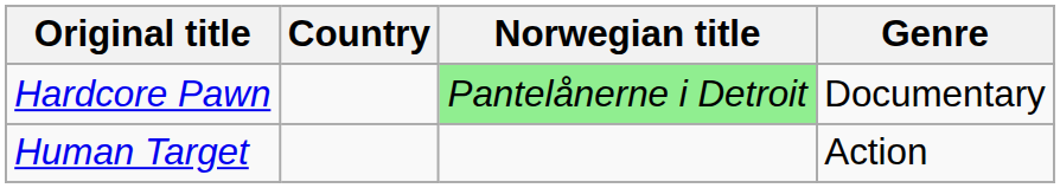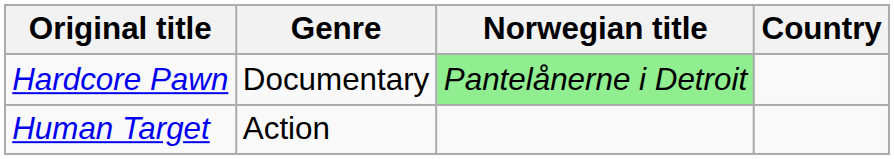 <table class="wikitable">
 <tr>
 <th>Original title</th>
+<th>Genre</th>
+<th>Norwegian title</th>
 <th>Country</th>
-<th>Norwegian title</th>
-<th>Genre</th>
 </tr>
 <tr>
 <td><em><a href='#'>Hardcore Pawn</a></em></td>
+<td>Documentary</td>
+<td style="background: lightgreen;"><em>Pantelånerne i Detroit</em></td>
 <td></td>
-<td style="background: lightgreen;"><em>Pantelånerne i Detroit</em></td>
-<td>Documentary</td>
 </tr>
 <tr>
 <td><em><a href='#'>Human Target</a></em></td>
+<td>Action</td>
 <td></td>
 <td></td>
-<td>Action</td>
 </tr>
 </table>
